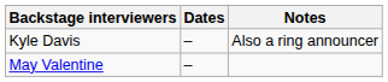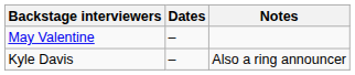 <table class="sortable wikitable" style="font-size:85%; text-align:left;">
 <tr>
 <th>Backstage interviewers</th>
 <th>Dates</th>
 <th>Notes</th>
 </tr>
 <tr>
+<td><a href='#'>May Valentine</a></td>
+<td> – </td>
+<td></td>
+</tr>
+<tr>
 <td>Kyle Davis</td>
 <td> – </td>
 <td>Also a ring announcer</td>
 </tr>
-<tr>
-<td><a href='#'>May Valentine</a></td>
-<td> – </td>
-<td></td>
-</tr>
 </table>
